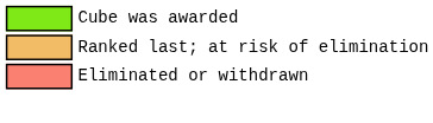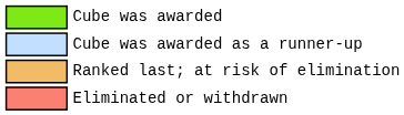 <table class="toccolours" style="font-size: 75%; white-space: nowrap;">
 <tr>
 <td style="background:#7FE817; border: 1px solid black;">      </td>
 <td>Cube was awarded</td>
+</tr>
+<tr>
+<td style="background:#C2DFFF; border: 1px solid black;">      </td>
+<td>Cube was awarded as a runner-up</td>
 </tr>
 <tr>
 <td style="background:#F2BB66; border: 1px solid black;">      </td>
 <td>Ranked last; at risk of elimination</td>
 </tr>
 <tr>
 <td style="background:salmon; border: 1px solid black;">      </td>
 <td>Eliminated or withdrawn</td>
 </tr>
 <tr>
 </tr>
 </table>
